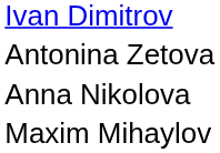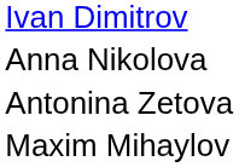 <table>
 <tr>
 <th></th>
 <td> <a href='#'>Ivan Dimitrov</a></td>
 </tr>
 <tr>
 <th></th>
-<td>Antonina Zetova</td>
+<td>Anna Nikolova</td>
 </tr>
 <tr>
 <th></th>
-<td>Anna Nikolova</td>
+<td>Antonina Zetova</td>
 </tr>
 <tr>
 <th></th>
 <td>Maxim Mihaylov</td>
 </tr>
 </table>
